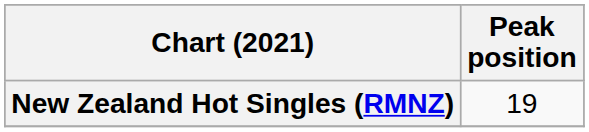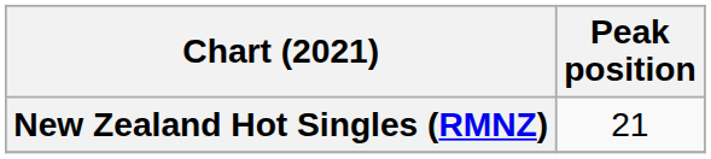 <table class="wikitable plainrowheaders sortable" style="text-align:center">
 <tr>
 <th scope="col">Chart (2021)</th>
 <th scope="col">Peak<br>position</th>
 </tr>
 <tr>
 <th scope="row">New Zealand Hot Singles (<a href='#'>RMNZ</a>)</th>
-<td>19</td>
+<td>21</td>
 </tr>
 <tr>
 </tr>
 </table>
